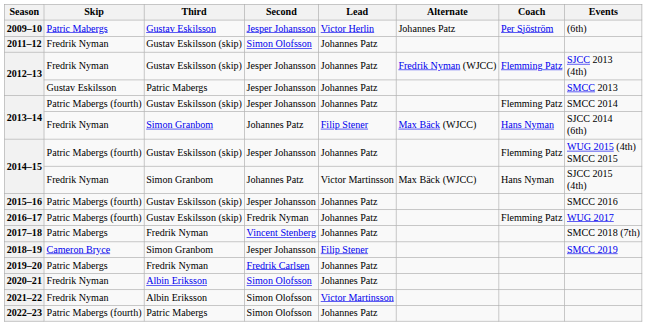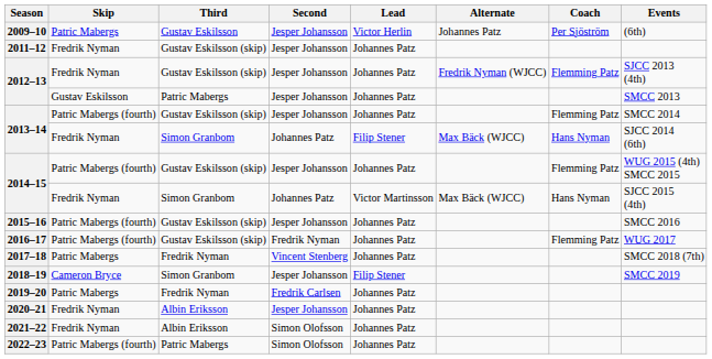 <table class="wikitable">
 <tr>
 <th scope="col">Season</th>
 <th scope="col">Skip</th>
 <th scope="col">Third</th>
 <th scope="col">Second</th>
 <th scope="col">Lead</th>
 <th scope="col">Alternate</th>
 <th scope="col">Coach</th>
 <th scope="col">Events</th>
 </tr>
 <tr>
 <th scope="row">2009–10</th>
 <td><a href='#'>Patric Mabergs</a></td>
 <td><a href='#'>Gustav Eskilsson</a></td>
 <td><a href='#'>Jesper Johansson</a></td>
 <td><a href='#'>Victor Herlin</a></td>
 <td>Johannes Patz</td>
 <td><a href='#'>Per Sjöström</a></td>
 <td> (6th)</td>
 </tr>
 <tr>
 <th scope="row">2011–12</th>
 <td>Fredrik Nyman</td>
 <td>Gustav Eskilsson (skip)</td>
-<td><a href='#'>Simon Olofsson</a></td>
+<td>Jesper Johansson</td>
 <td>Johannes Patz</td>
 <td></td>
 <td></td>
 <td></td>
 </tr>
 <tr>
 <th scope="row" rowspan=2>2012–13</th>
 <td>Fredrik Nyman</td>
 <td>Gustav Eskilsson (skip)</td>
 <td>Jesper Johansson</td>
 <td>Johannes Patz</td>
 <td><a href='#'>Fredrik Nyman</a> (WJCC)</td>
 <td><a href='#'>Flemming Patz</a></td>
 <td><a href='#'>SJCC</a> 2013 <br> (4th)</td>
 </tr>
 <tr>
 <td>Gustav Eskilsson</td>
 <td>Patric Mabergs</td>
 <td>Jesper Johansson</td>
 <td>Johannes Patz</td>
 <td></td>
 <td></td>
 <td><a href='#'>SMCC</a> 2013 </td>
 </tr>
 <tr>
 <th scope="row" rowspan=2>2013–14</th>
 <td>Patric Mabergs (fourth)</td>
 <td>Gustav Eskilsson (skip)</td>
 <td>Jesper Johansson</td>
 <td>Johannes Patz</td>
 <td></td>
 <td>Flemming Patz</td>
 <td>SMCC 2014 </td>
 </tr>
 <tr>
 <td>Fredrik Nyman</td>
 <td><a href='#'>Simon Granbom</a></td>
 <td>Johannes Patz</td>
 <td><a href='#'>Filip Stener</a></td>
 <td><a href='#'>Max Bäck</a> (WJCC)</td>
 <td><a href='#'>Hans Nyman</a></td>
 <td>SJCC 2014 <br> (6th)</td>
 </tr>
 <tr>
 <th scope="row" rowspan=2>2014–15</th>
 <td>Patric Mabergs (fourth)</td>
 <td>Gustav Eskilsson (skip)</td>
 <td>Jesper Johansson</td>
 <td>Johannes Patz</td>
 <td></td>
 <td>Flemming Patz</td>
 <td><a href='#'>WUG 2015</a> (4th)<br>SMCC 2015 </td>
 </tr>
 <tr>
 <td>Fredrik Nyman</td>
 <td>Simon Granbom</td>
 <td>Johannes Patz</td>
 <td>Victor Martinsson</td>
 <td>Max Bäck (WJCC)</td>
 <td>Hans Nyman</td>
 <td>SJCC 2015 <br> (4th)</td>
 </tr>
 <tr>
 <th scope="row">2015–16</th>
 <td>Patric Mabergs (fourth)</td>
 <td>Gustav Eskilsson (skip)</td>
 <td>Jesper Johansson</td>
 <td>Johannes Patz</td>
 <td></td>
 <td></td>
 <td>SMCC 2016 </td>
 </tr>
 <tr>
 <th scope="row">2016–17</th>
 <td>Patric Mabergs (fourth)</td>
 <td>Gustav Eskilsson (skip)</td>
 <td>Fredrik Nyman</td>
 <td>Johannes Patz</td>
 <td></td>
 <td>Flemming Patz</td>
 <td><a href='#'>WUG 2017</a> </td>
 </tr>
 <tr>
 <th scope="row">2017–18</th>
 <td>Patric Mabergs</td>
 <td>Fredrik Nyman</td>
 <td><a href='#'>Vincent Stenberg</a></td>
 <td>Johannes Patz</td>
 <td></td>
 <td></td>
 <td>SMCC 2018 (7th)</td>
 </tr>
 <tr>
 <th scope="row">2018–19</th>
 <td><a href='#'>Cameron Bryce</a></td>
 <td>Simon Granbom</td>
 <td>Jesper Johansson</td>
 <td><a href='#'>Filip Stener</a></td>
 <td></td>
 <td></td>
 <td><a href='#'>SMCC 2019</a> </td>
 </tr>
 <tr>
 <th scope="row">2019–20</th>
 <td>Patric Mabergs</td>
 <td>Fredrik Nyman</td>
 <td><a href='#'>Fredrik Carlsen</a></td>
 <td>Johannes Patz</td>
 <td></td>
 <td></td>
 <td></td>
 </tr>
 <tr>
 <th scope="row">2020–21</th>
 <td>Fredrik Nyman</td>
 <td><a href='#'>Albin Eriksson</a></td>
-<td><a href='#'>Simon Olofsson</a></td>
+<td><a href='#'>Jesper Johansson</a></td>
 <td>Johannes Patz</td>
 <td></td>
 <td></td>
 <td></td>
 </tr>
 <tr>
 <th scope="row">2021–22</th>
 <td>Fredrik Nyman</td>
 <td>Albin Eriksson</td>
 <td>Simon Olofsson</td>
-<td><a href='#'>Victor Martinsson</a></td>
+<td>Johannes Patz</td>
 <td></td>
 <td></td>
 <td></td>
 </tr>
 <tr>
 <th scope="row">2022–23</th>
 <td>Patric Mabergs (fourth)</td>
 <td>Patric Mabergs</td>
 <td>Simon Olofsson</td>
 <td>Johannes Patz</td>
 <td></td>
 <td></td>
 <td></td>
 </tr>
 </table>
